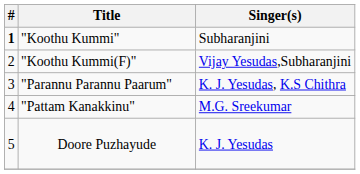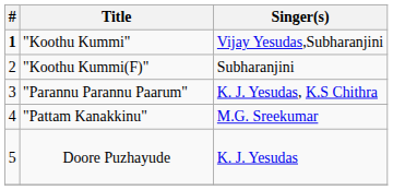 <table class="wikitable" style="font-size:95%;">
 <tr>
 <th>#</th>
 <th>Title</th>
 <th>Singer(s)</th>
 </tr>
 <tr>
 <td><strong>1</strong></td>
 <td>"Koothu Kummi"</td>
-<td>Subharanjini</td>
+<td><a href='#'>Vijay Yesudas</a>,Subharanjini</td>
 </tr>
 <tr>
 <td>2</td>
 <td>"Koothu Kummi(F)"</td>
-<td><a href='#'>Vijay Yesudas</a>,Subharanjini</td>
+<td>Subharanjini</td>
 </tr>
 <tr>
 <td>3</td>
 <td>"Parannu Parannu Paarum"</td>
 <td><a href='#'>K. J. Yesudas</a>, <a href='#'>K.S Chithra</a></td>
 </tr>
 <tr>
 <td>4</td>
 <td>"Pattam Kanakkinu"</td>
 <td><a href='#'>M.G. Sreekumar</a></td>
 </tr>
 <tr>
 <td>5</td>
 <td><blockquote>Doore Puzhayude</blockquote></td>
 <td><a href='#'>K. J. Yesudas</a></td>
 </tr>
 <tr>
 </tr>
 </table>
